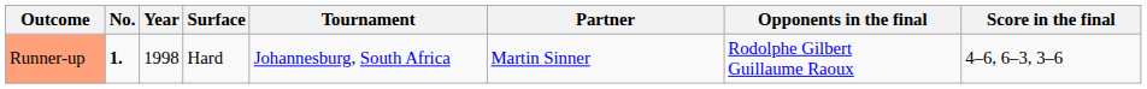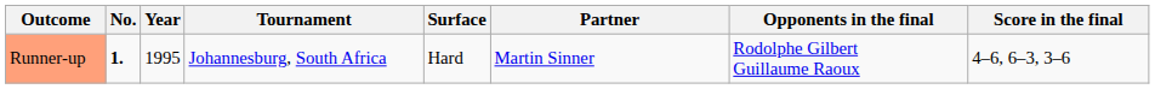 <table class="sortable wikitable" style=font-size:97%>
 <tr>
 <th width=80>Outcome</th>
 <th width=5>No.</th>
 <th width=10>Year</th>
+<th width=200>Tournament</th>
 <th width=10>Surface</th>
-<th width=200>Tournament</th>
 <th width=200>Partner</th>
 <th width=200>Opponents in the final</th>
 <th width=150>Score in the final</th>
 </tr>
 <tr>
 <td bgcolor=#ffa07a>Runner-up</td>
 <td><strong>1.</strong></td>
-<td>1998</td>
+<td>1995</td>
+<td><a href='#'>Johannesburg</a>, <a href='#'>South Africa</a></td>
 <td>Hard</td>
-<td><a href='#'>Johannesburg</a>, <a href='#'>South Africa</a></td>
 <td> <a href='#'>Martin Sinner</a></td>
 <td> <a href='#'>Rodolphe Gilbert</a><br> <a href='#'>Guillaume Raoux</a></td>
 <td>4–6, 6–3, 3–6</td>
 </tr>
 </table>
